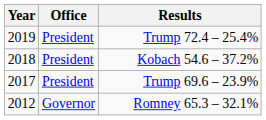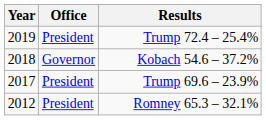 <table class=wikitable>
 <tr>
 <th width="30">Year</th>
 <th width="60">Office</th>
 <th width="180">Results</th>
 </tr>
 <tr>
 <td>2019</td>
 <td><a href='#'>President</a></td>
 <td align="right" ><a href='#'>Trump</a> 72.4 – 25.4%</td>
 </tr>
 <tr>
 <td>2018</td>
-<td><a href='#'>President</a></td>
+<td><a href='#'>Governor</a></td>
 <td align="right" ><a href='#'>Kobach</a> 54.6 – 37.2%</td>
 </tr>
 <tr>
 <td>2017</td>
 <td><a href='#'>President</a></td>
 <td align="right" ><a href='#'>Trump</a> 69.6 – 23.9%</td>
 </tr>
 <tr>
 <td>2012</td>
-<td><a href='#'>Governor</a></td>
+<td><a href='#'>President</a></td>
 <td align="right" ><a href='#'>Romney</a> 65.3 – 32.1%</td>
 </tr>
 </table>
